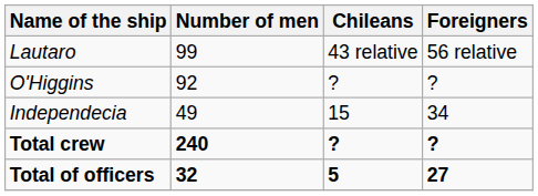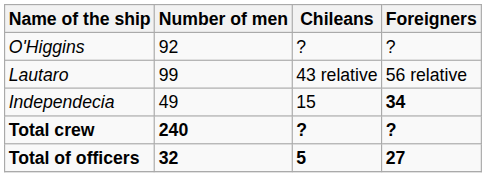 <table class="wikitable" style="font-size: 95%;">
 <tr>
 <th>Name of the ship</th>
 <th>Number of men</th>
 <th>Chileans</th>
 <th>Foreigners</th>
 </tr>
 <tr>
+<td><em>O'Higgins</em></td>
+<td>92</td>
+<td>?</td>
+<td>?</td>
+</tr>
+<tr>
 <td><em>Lautaro</em></td>
 <td>99</td>
 <td>43 relative</td>
 <td>56 relative</td>
 </tr>
 <tr>
-<td><em>O'Higgins</em></td>
-<td>92</td>
-<td>?</td>
-<td>?</td>
-</tr>
-<tr>
 <td><em>Independecia</em></td>
 <td>49</td>
 <td>15</td>
-<td>34</td>
+<td><strong>34</strong></td>
 </tr>
 <tr>
 <td><strong>Total crew</strong></td>
 <td><strong>240</strong></td>
 <td><strong>?</strong></td>
 <td><strong>?</strong></td>
 </tr>
 <tr>
 <td><strong>Total of officers</strong></td>
 <td><strong>32</strong></td>
 <td><strong>5</strong></td>
 <td><strong>27</strong></td>
 </tr>
 <tr>
 </tr>
 </table>
